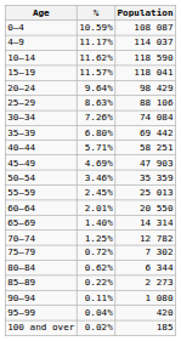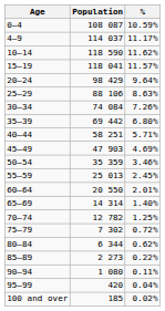 <table class="wikitable" style="font-size: 95%; text-align: right">
 <tr>
 <th>Age</th>
+<th>Population</th>
 <th>%</th>
-<th>Population</th>
 </tr>
 <tr>
 <td align=left>0–4</td>
+<td>108 087</td>
 <td>10.59%</td>
-<td>108 087</td>
 </tr>
 <tr>
 <td align=left>4–9</td>
+<td>114 037</td>
 <td>11.17%</td>
-<td>114 037</td>
 </tr>
 <tr>
 <td align=left>10–14</td>
+<td>118 590</td>
 <td>11.62%</td>
-<td>118 590</td>
 </tr>
 <tr>
 <td align=left>15–19</td>
+<td>118 041</td>
 <td>11.57%</td>
-<td>118 041</td>
 </tr>
 <tr>
 <td align=left>20–24</td>
+<td>98 429</td>
 <td>9.64%</td>
-<td>98 429</td>
 </tr>
 <tr>
 <td align=left>25–29</td>
+<td>88 106</td>
 <td>8.63%</td>
-<td>88 106</td>
 </tr>
 <tr>
 <td align=left>30–34</td>
+<td>74 084</td>
 <td>7.26%</td>
-<td>74 084</td>
 </tr>
 <tr>
 <td align=left>35–39</td>
+<td>69 442</td>
 <td>6.80%</td>
-<td>69 442</td>
 </tr>
 <tr>
 <td align=left>40–44</td>
+<td>58 251</td>
 <td>5.71%</td>
-<td>58 251</td>
 </tr>
 <tr>
 <td align=left>45–49</td>
+<td>47 903</td>
 <td>4.69%</td>
-<td>47 903</td>
 </tr>
 <tr>
 <td align=left>50–54</td>
+<td>35 359</td>
 <td>3.46%</td>
-<td>35 359</td>
 </tr>
 <tr>
 <td align=left>55–59</td>
+<td>25 013</td>
 <td>2.45%</td>
-<td>25 013</td>
 </tr>
 <tr>
 <td align=left>60–64</td>
+<td>20 550</td>
 <td>2.01%</td>
-<td>20 550</td>
 </tr>
 <tr>
 <td align=left>65–69</td>
+<td>14 314</td>
 <td>1.40%</td>
-<td>14 314</td>
 </tr>
 <tr>
 <td align=left>70–74</td>
+<td>12 782</td>
 <td>1.25%</td>
-<td>12 782</td>
 </tr>
 <tr>
 <td align=left>75–79</td>
+<td>7 302</td>
 <td>0.72%</td>
-<td>7 302</td>
 </tr>
 <tr>
 <td align=left>80–84</td>
+<td>6 344</td>
 <td>0.62%</td>
-<td>6 344</td>
 </tr>
 <tr>
 <td align=left>85–89</td>
+<td>2 273</td>
 <td>0.22%</td>
-<td>2 273</td>
 </tr>
 <tr>
 <td align=left>90–94</td>
+<td>1 080</td>
 <td>0.11%</td>
-<td>1 080</td>
 </tr>
 <tr>
 <td align=left>95–99</td>
+<td>420</td>
 <td>0.04%</td>
-<td>420</td>
 </tr>
 <tr>
 <td align=left>100 and over</td>
+<td>185</td>
 <td>0.02%</td>
-<td>185</td>
 </tr>
 </table>
